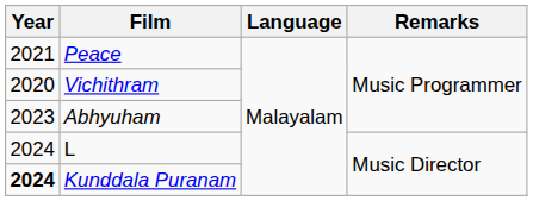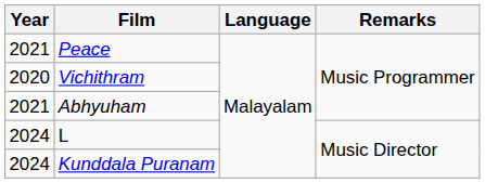 <table class="wikitable sortable" style="font-size: 95%;">
 <tr>
 <th>Year</th>
 <th scope="col" class="unsortable">Film</th>
 <th scope="col" class="unsortable">Language</th>
 <th scope="col" class="unsortable">Remarks</th>
 </tr>
 <tr>
 <td>2021</td>
 <td><em><a href='#'>Peace</a></em></td>
 <td rowspan=5>Malayalam</td>
 <td rowspan="3">Music Programmer</td>
 </tr>
 <tr>
 <td>2020</td>
 <td><em><a href='#'>Vichithram</a></em></td>
 </tr>
 <tr>
-<td>2023</td>
+<td>2021</td>
 <td><em>Abhyuham</em></td>
 </tr>
 <tr>
 <td>2024</td>
 <td>L</td>
 <td rowspan="2">Music Director</td>
 </tr>
 <tr>
-<td><strong>2024</strong></td>
+<td>2024</td>
 <td><em><a href='#'>Kunddala Puranam</a></em></td>
 </tr>
 </table>
